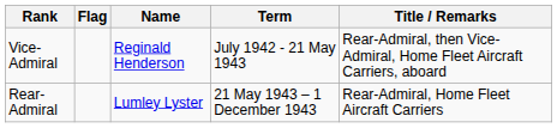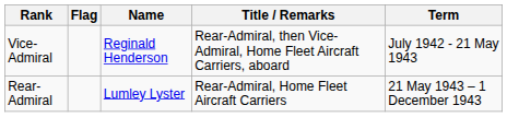 <table class="wikitable">
 <tr>
 <th>Rank</th>
 <th>Flag</th>
 <th>Name</th>
+<th>Title / Remarks</th>
 <th>Term</th>
-<th>Title / Remarks</th>
 </tr>
 <tr>
 <td>Vice-Admiral</td>
 <td></td>
 <td><a href='#'>Reginald Henderson</a></td>
+<td>Rear-Admiral, then Vice-Admiral, Home Fleet Aircraft Carriers, aboard </td>
 <td>July 1942 - 21 May 1943</td>
-<td>Rear-Admiral, then Vice-Admiral, Home Fleet Aircraft Carriers, aboard </td>
 </tr>
 <tr>
 <td>Rear-Admiral</td>
 <td></td>
 <td><a href='#'>Lumley Lyster</a></td>
+<td>Rear-Admiral, Home Fleet Aircraft Carriers</td>
 <td>21 May 1943 – 1 December 1943</td>
-<td>Rear-Admiral, Home Fleet Aircraft Carriers</td>
 </tr>
 </table>
